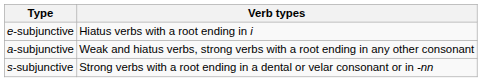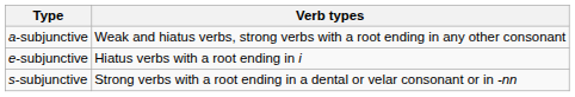 <table class="wikitable">
 <tr>
 <th>Type</th>
 <th>Verb types</th>
 </tr>
 <tr>
+<td><em>a</em>-subjunctive</td>
+<td>Weak and hiatus verbs, strong verbs with a root ending in any other consonant</td>
+</tr>
+<tr>
 <td><em>e</em>-subjunctive</td>
 <td>Hiatus verbs with a root ending in <em>i</em></td>
-</tr>
-<tr>
-<td><em>a</em>-subjunctive</td>
-<td>Weak and hiatus verbs, strong verbs with a root ending in any other consonant</td>
 </tr>
 <tr>
 <td><em>s</em>-subjunctive</td>
 <td>Strong verbs with a root ending in a dental or velar consonant or in <em>-nn</em></td>
 </tr>
 </table>
